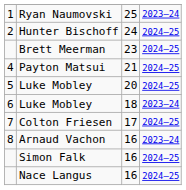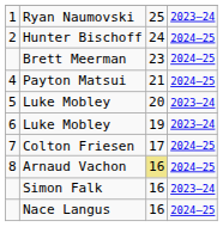 <table class="wikitable">
 <tr>
 </tr>
 <tr>
 <td>1</td>
 <td>Ryan Naumovski</td>
 <td>25</td>
 <td style="font-size:80%;"><a href='#'>2023–24</a></td>
 </tr>
 <tr>
 <td>2</td>
 <td>Hunter Bischoff</td>
 <td>24</td>
 <td style="font-size:80%;"><a href='#'>2024–25</a></td>
 </tr>
 <tr>
 <td></td>
 <td>Brett Meerman</td>
 <td>23</td>
 <td style="font-size:80%;"><a href='#'>2024–25</a></td>
 </tr>
 <tr>
 <td>4</td>
 <td>Payton Matsui</td>
 <td>21</td>
 <td style="font-size:80%;"><a href='#'>2024–25</a></td>
 </tr>
 <tr>
 <td>5</td>
 <td>Luke Mobley</td>
 <td>20</td>
-<td style="font-size:80%;"><a href='#'>2024–25</a></td>
+<td style="font-size:80%;"><a href='#'>2023–24</a></td>
 </tr>
 <tr>
 <td>6</td>
 <td>Luke Mobley</td>
-<td>18</td>
+<td>19</td>
 <td style="font-size:80%;"><a href='#'>2023–24</a></td>
 </tr>
 <tr>
 <td>7</td>
 <td>Colton Friesen</td>
 <td>17</td>
 <td style="font-size:80%;"><a href='#'>2024–25</a></td>
 </tr>
 <tr>
 <td>8</td>
 <td>Arnaud Vachon</td>
-<td>16</td>
-<td style="font-size:80%;"><a href='#'>2023–24</a></td>
+<td style="background: khaki;">16</td>
+<td style="font-size:80%;"><a href='#'>2024–25</a></td>
 </tr>
 <tr>
 <td></td>
 <td>Simon Falk</td>
 <td>16</td>
-<td style="font-size:80%;"><a href='#'>2024–25</a></td>
+<td style="font-size:80%;"><a href='#'>2023–24</a></td>
 </tr>
 <tr>
 <td></td>
 <td>Nace Langus</td>
 <td>16</td>
 <td style="font-size:80%;"><a href='#'>2024–25</a></td>
 </tr>
 </table>
